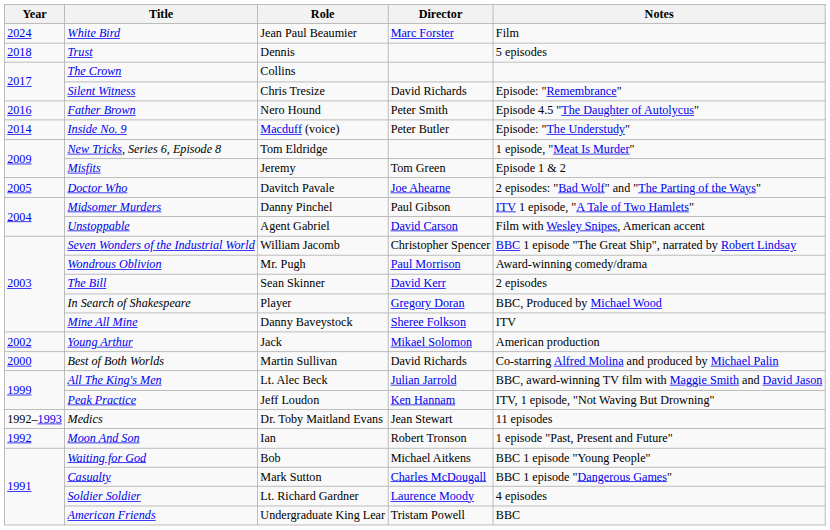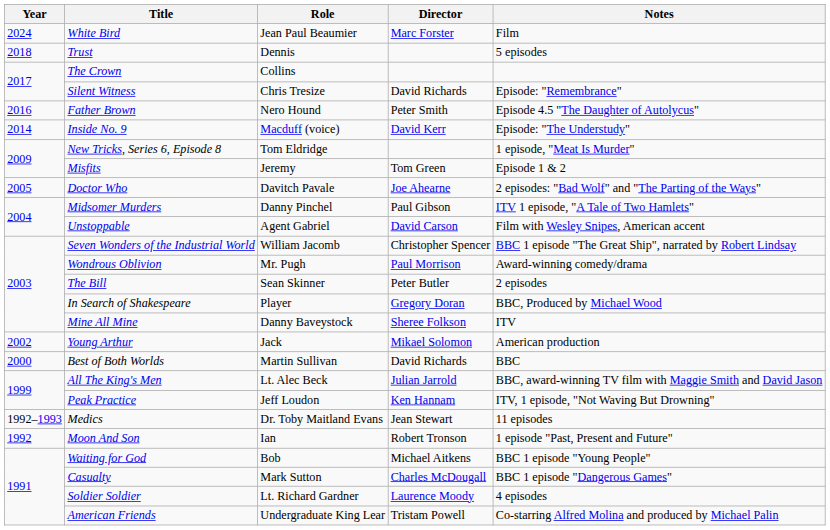 <table class="wikitable">
 <tr>
 <th>Year</th>
 <th>Title</th>
 <th>Role</th>
 <th>Director</th>
 <th>Notes</th>
 </tr>
 <tr>
 <td rowspan="1"><a href='#'>2024</a></td>
 <td><em><a href='#'>White Bird</a></em></td>
 <td>Jean Paul Beaumier</td>
 <td><a href='#'>Marc Forster</a></td>
 <td>Film</td>
 </tr>
 <tr>
 <td rowspan="1"><a href='#'>2018</a></td>
 <td><em><a href='#'>Trust</a></em></td>
 <td>Dennis</td>
 <td></td>
 <td>5 episodes</td>
 </tr>
 <tr>
 <td rowspan="2"><a href='#'>2017</a></td>
 <td><em><a href='#'>The Crown</a></em></td>
 <td>Collins</td>
 <td></td>
 <td></td>
 </tr>
 <tr>
 <td><em><a href='#'>Silent Witness</a></em></td>
 <td>Chris Tresize</td>
 <td>David Richards</td>
 <td>Episode: "<a href='#'>Remembrance</a>"</td>
 </tr>
 <tr>
 <td><a href='#'>2016</a></td>
 <td><em><a href='#'>Father Brown</a></em></td>
 <td>Nero Hound</td>
 <td>Peter Smith</td>
 <td>Episode 4.5 "<a href='#'>The Daughter of Autolycus</a>"</td>
 </tr>
 <tr>
 <td><a href='#'>2014</a></td>
 <td><em><a href='#'>Inside No. 9</a></em></td>
 <td><a href='#'>Macduff</a> (voice)</td>
-<td>Peter Butler</td>
+<td><a href='#'>David Kerr</a></td>
 <td>Episode: "<a href='#'>The Understudy</a>"</td>
 </tr>
 <tr>
 <td rowspan="2"><a href='#'>2009</a></td>
 <td><em><a href='#'>New Tricks</a>, Series 6, Episode 8</em></td>
 <td>Tom Eldridge</td>
 <td></td>
 <td>1 episode, "<a href='#'>Meat Is Murder</a>"</td>
 </tr>
 <tr>
 <td><em><a href='#'>Misfits</a></em></td>
 <td>Jeremy</td>
 <td>Tom Green</td>
 <td>Episode 1 & 2</td>
 </tr>
 <tr>
 <td><a href='#'>2005</a></td>
 <td><em><a href='#'>Doctor Who</a></em></td>
 <td>Davitch Pavale</td>
 <td><a href='#'>Joe Ahearne</a></td>
 <td>2 episodes: "<a href='#'>Bad Wolf</a>" and "<a href='#'>The Parting of the Ways</a>"</td>
 </tr>
 <tr>
 <td rowspan="2"><a href='#'>2004</a></td>
 <td><em><a href='#'>Midsomer Murders</a></em></td>
 <td>Danny Pinchel</td>
 <td>Paul Gibson</td>
 <td><a href='#'>ITV</a> 1 episode, "<a href='#'>A Tale of Two Hamlets</a>"</td>
 </tr>
 <tr>
 <td><em><a href='#'>Unstoppable</a></em></td>
 <td>Agent Gabriel</td>
 <td><a href='#'>David Carson</a></td>
 <td>Film with <a href='#'>Wesley Snipes</a>, American accent</td>
 </tr>
 <tr>
 <td rowspan="5"><a href='#'>2003</a></td>
 <td><em><a href='#'>Seven Wonders of the Industrial World</a></em></td>
 <td>William Jacomb</td>
 <td>Christopher Spencer</td>
 <td><a href='#'>BBC</a> 1 episode "The Great Ship", narrated by <a href='#'>Robert Lindsay</a></td>
 </tr>
 <tr>
 <td><em><a href='#'>Wondrous Oblivion</a></em></td>
 <td>Mr. Pugh</td>
 <td><a href='#'>Paul Morrison</a></td>
 <td>Award-winning comedy/drama</td>
 </tr>
 <tr>
 <td><em><a href='#'>The Bill</a></em></td>
 <td>Sean Skinner</td>
-<td><a href='#'>David Kerr</a></td>
+<td>Peter Butler</td>
 <td>2 episodes</td>
 </tr>
 <tr>
 <td><em>In Search of Shakespeare</em></td>
 <td>Player</td>
 <td><a href='#'>Gregory Doran</a></td>
 <td>BBC, Produced by <a href='#'>Michael Wood</a></td>
 </tr>
 <tr>
 <td><em><a href='#'>Mine All Mine</a></em></td>
 <td>Danny Baveystock</td>
 <td><a href='#'>Sheree Folkson</a></td>
 <td>ITV</td>
 </tr>
 <tr>
 <td><a href='#'>2002</a></td>
 <td><em><a href='#'>Young Arthur</a></em></td>
 <td>Jack</td>
 <td><a href='#'>Mikael Solomon</a></td>
 <td>American production</td>
 </tr>
 <tr>
 <td><a href='#'>2000</a></td>
 <td><em>Best of Both Worlds</em></td>
 <td>Martin Sullivan</td>
 <td>David Richards</td>
-<td>Co-starring <a href='#'>Alfred Molina</a> and produced by <a href='#'>Michael Palin</a></td>
+<td>BBC</td>
 </tr>
 <tr>
 <td rowspan="2"><a href='#'>1999</a></td>
 <td><em><a href='#'>All The King's Men</a></em></td>
 <td>Lt. Alec Beck</td>
 <td><a href='#'>Julian Jarrold</a></td>
 <td>BBC, award-winning TV film with <a href='#'>Maggie Smith</a> and <a href='#'>David Jason</a></td>
 </tr>
 <tr>
 <td><em><a href='#'>Peak Practice</a></em></td>
 <td>Jeff Loudon</td>
 <td><a href='#'>Ken Hannam</a></td>
 <td>ITV, 1 episode, "Not Waving But Drowning"</td>
 </tr>
 <tr>
 <td>1992–<a href='#'>1993</a></td>
 <td><em>Medics</em></td>
 <td>Dr. Toby Maitland Evans</td>
 <td>Jean Stewart</td>
 <td>11 episodes</td>
 </tr>
 <tr>
 <td><a href='#'>1992</a></td>
 <td><em><a href='#'>Moon And Son</a></em></td>
 <td>Ian</td>
 <td>Robert Tronson</td>
 <td>1 episode "Past, Present and Future"</td>
 </tr>
 <tr>
 <td rowspan="4"><a href='#'>1991</a></td>
 <td><em><a href='#'>Waiting for God</a></em></td>
 <td>Bob</td>
 <td>Michael Aitkens</td>
 <td>BBC 1 episode "Young People"</td>
 </tr>
 <tr>
 <td><em><a href='#'>Casualty</a></em></td>
 <td>Mark Sutton</td>
 <td><a href='#'>Charles McDougall</a></td>
 <td>BBC 1 episode "<a href='#'>Dangerous Games</a>"</td>
 </tr>
 <tr>
 <td><em><a href='#'>Soldier Soldier</a></em></td>
 <td>Lt. Richard Gardner</td>
 <td><a href='#'>Laurence Moody</a></td>
 <td>4 episodes</td>
 </tr>
 <tr>
 <td><em><a href='#'>American Friends</a></em></td>
 <td>Undergraduate King Lear</td>
 <td>Tristam Powell</td>
-<td>BBC</td>
+<td>Co-starring <a href='#'>Alfred Molina</a> and produced by <a href='#'>Michael Palin</a></td>
 </tr>
 </table>
